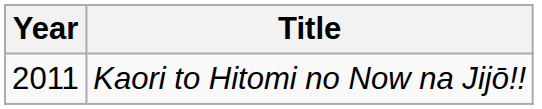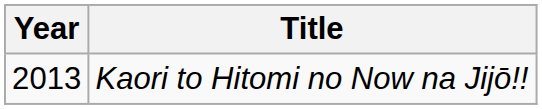 <table class="wikitable">
 <tr>
 <th>Year</th>
 <th>Title</th>
 </tr>
 <tr>
-<td>2011</td>
+<td>2013</td>
 <td><em>Kaori to Hitomi no Now na Jijō!!</em></td>
 </tr>
 </table>
